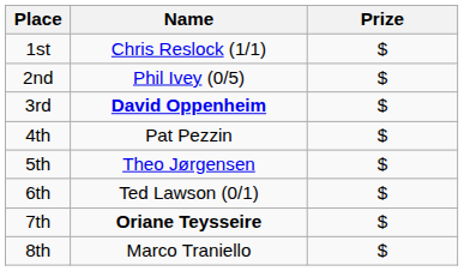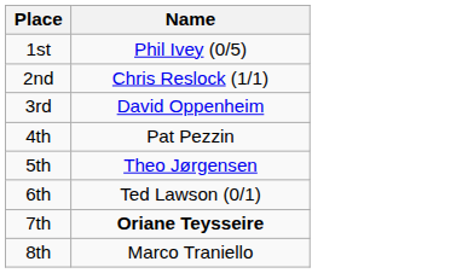 <table class="wikitable" style="text-align:center">
 <tr>
 <th width="50">Place</th>
 <th width="200">Name</th>
-<th width="125">Prize</th>
 </tr>
 <tr>
 <td>1st</td>
-<td><a href='#'>Chris Reslock</a> (1/1)</td>
-<td>$</td>
+<td><a href='#'>Phil Ivey</a> (0/5)</td>
 </tr>
 <tr>
 <td>2nd</td>
-<td><a href='#'>Phil Ivey</a> (0/5)</td>
-<td>$</td>
+<td><a href='#'>Chris Reslock</a> (1/1)</td>
 </tr>
 <tr>
 <td>3rd</td>
-<td><strong><a href='#'>David Oppenheim</a></strong></td>
-<td>$</td>
+<td><a href='#'>David Oppenheim</a></td>
 </tr>
 <tr>
 <td>4th</td>
 <td>Pat Pezzin</td>
-<td>$</td>
 </tr>
 <tr>
 <td>5th</td>
 <td><a href='#'>Theo Jørgensen</a></td>
-<td>$</td>
 </tr>
 <tr>
 <td>6th</td>
 <td>Ted Lawson (0/1)</td>
-<td>$</td>
 </tr>
 <tr>
 <td>7th</td>
 <td><strong>Oriane Teysseire</strong></td>
-<td>$</td>
 </tr>
 <tr>
 <td>8th</td>
 <td>Marco Traniello</td>
-<td>$</td>
 </tr>
 </table>
